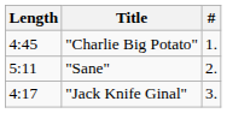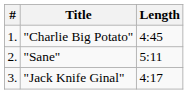 <table class="wikitable">
 <tr>
+<th>#</th>
+<th>Title</th>
 <th>Length</th>
-<th>Title</th>
-<th>#</th>
 </tr>
 <tr>
+<td>1.</td>
+<td>"Charlie Big Potato"</td>
 <td>4:45</td>
-<td>"Charlie Big Potato"</td>
-<td>1.</td>
 </tr>
 <tr>
+<td>2.</td>
+<td>"Sane"</td>
 <td>5:11</td>
-<td>"Sane"</td>
-<td>2.</td>
 </tr>
 <tr>
+<td>3.</td>
+<td>"Jack Knife Ginal"</td>
 <td>4:17</td>
-<td>"Jack Knife Ginal"</td>
-<td>3.</td>
 </tr>
 </table>
